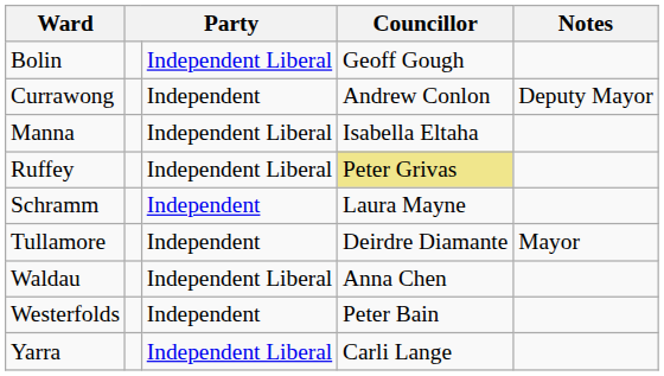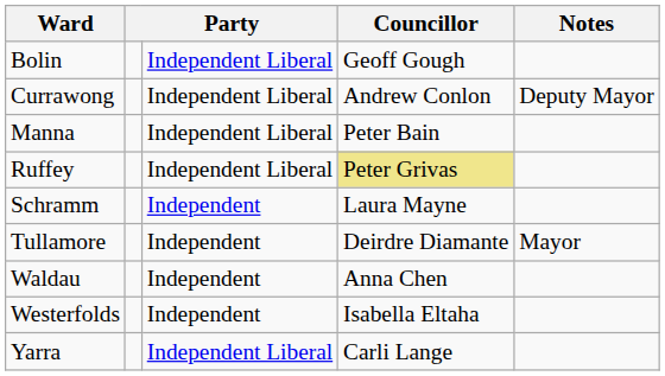 <table class="wikitable">
 <tr>
 <th>Ward</th>
 <th colspan="2">Party</th>
 <th>Councillor</th>
 <th>Notes</th>
 </tr>
 <tr>
 <td>Bolin</td>
 <td> </td>
 <td><a href='#'>Independent Liberal</a></td>
 <td>Geoff Gough</td>
 <td></td>
 </tr>
 <tr>
 <td>Currawong</td>
 <td> </td>
-<td>Independent</td>
+<td>Independent Liberal</td>
 <td>Andrew Conlon</td>
 <td>Deputy Mayor</td>
 </tr>
 <tr>
 <td>Manna</td>
 <td> </td>
 <td>Independent Liberal</td>
-<td>Isabella Eltaha</td>
+<td>Peter Bain</td>
 <td></td>
 </tr>
 <tr>
 <td>Ruffey</td>
 <td> </td>
 <td>Independent Liberal</td>
 <td style="background: khaki;">Peter Grivas</td>
 <td></td>
 </tr>
 <tr>
 <td>Schramm</td>
 <td> </td>
 <td><a href='#'>Independent</a></td>
 <td>Laura Mayne</td>
 <td></td>
 </tr>
 <tr>
 <td>Tullamore</td>
 <td> </td>
 <td>Independent</td>
 <td>Deirdre Diamante</td>
 <td>Mayor</td>
 </tr>
 <tr>
 <td>Waldau</td>
 <td> </td>
-<td>Independent Liberal</td>
+<td>Independent</td>
 <td>Anna Chen</td>
 <td></td>
 </tr>
 <tr>
 <td>Westerfolds</td>
 <td> </td>
 <td>Independent</td>
-<td>Peter Bain</td>
+<td>Isabella Eltaha</td>
 <td></td>
 </tr>
 <tr>
 <td>Yarra</td>
 <td> </td>
 <td><a href='#'>Independent Liberal</a></td>
 <td>Carli Lange</td>
 <td></td>
 </tr>
 </table>
